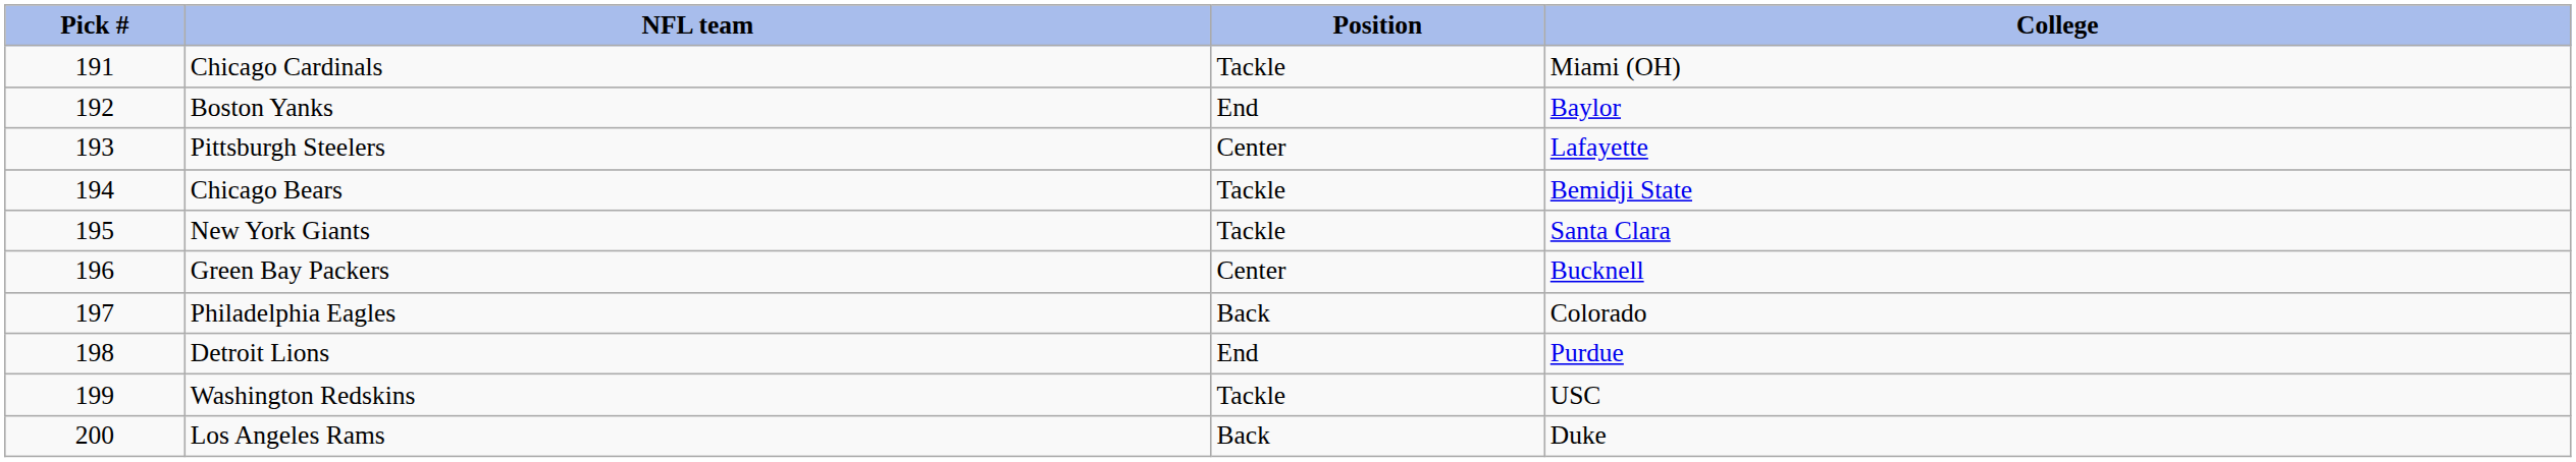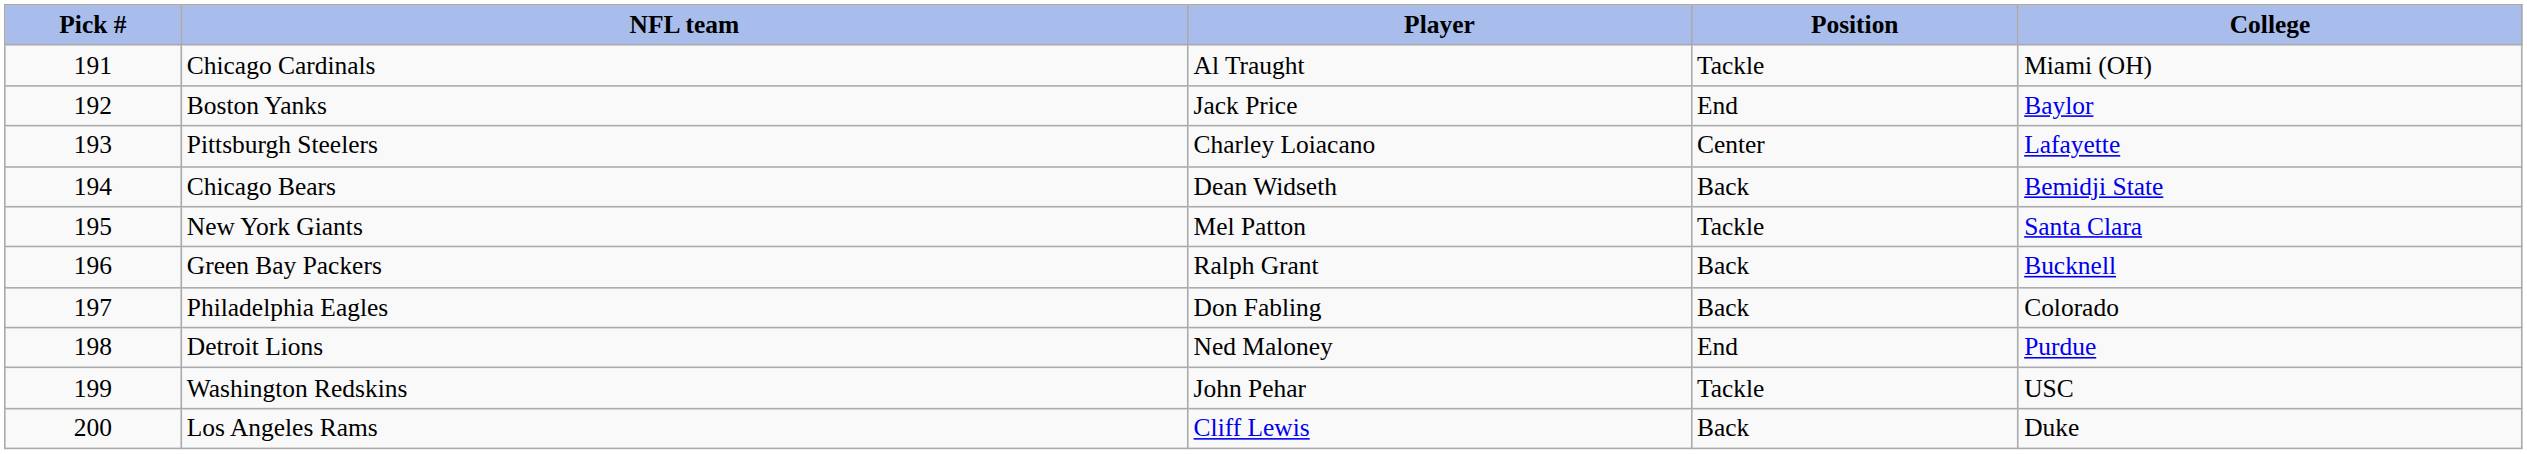 <table class="wikitable sortable sortable" style="width: 100%">
 <tr>
 <th style="background:#A8BDEC;" width=7%>Pick #</th>
 <th width=40% style="background:#A8BDEC;">NFL team</th>
+<th width=20% style="background:#A8BDEC;">Player</th>
 <th width=13% style="background:#A8BDEC;">Position</th>
 <th style="background:#A8BDEC;">College</th>
 </tr>
 <tr>
 <td align=center>191</td>
 <td>Chicago Cardinals</td>
+<td>Al Traught</td>
 <td>Tackle</td>
 <td>Miami (OH)</td>
 </tr>
 <tr>
 <td align=center>192</td>
 <td>Boston Yanks</td>
+<td>Jack Price</td>
 <td>End</td>
 <td><a href='#'>Baylor</a></td>
 </tr>
 <tr>
 <td align=center>193</td>
 <td>Pittsburgh Steelers</td>
+<td>Charley Loiacano</td>
 <td>Center</td>
 <td><a href='#'>Lafayette</a></td>
 </tr>
 <tr>
 <td align=center>194</td>
 <td>Chicago Bears</td>
-<td>Tackle</td>
+<td>Dean Widseth</td>
+<td>Back</td>
 <td><a href='#'>Bemidji State</a></td>
 </tr>
 <tr>
 <td align=center>195</td>
 <td>New York Giants</td>
+<td>Mel Patton</td>
 <td>Tackle</td>
 <td><a href='#'>Santa Clara</a></td>
 </tr>
 <tr>
 <td align=center>196</td>
 <td>Green Bay Packers</td>
-<td>Center</td>
+<td>Ralph Grant</td>
+<td>Back</td>
 <td><a href='#'>Bucknell</a></td>
 </tr>
 <tr>
 <td align=center>197</td>
 <td>Philadelphia Eagles</td>
+<td>Don Fabling</td>
 <td>Back</td>
 <td>Colorado</td>
 </tr>
 <tr>
 <td align=center>198</td>
 <td>Detroit Lions</td>
+<td>Ned Maloney</td>
 <td>End</td>
 <td><a href='#'>Purdue</a></td>
 </tr>
 <tr>
 <td align=center>199</td>
 <td>Washington Redskins</td>
+<td>John Pehar</td>
 <td>Tackle</td>
 <td>USC</td>
 </tr>
 <tr>
 <td align=center>200</td>
 <td>Los Angeles Rams</td>
+<td><a href='#'>Cliff Lewis</a></td>
 <td>Back</td>
 <td>Duke</td>
 </tr>
 </table>
